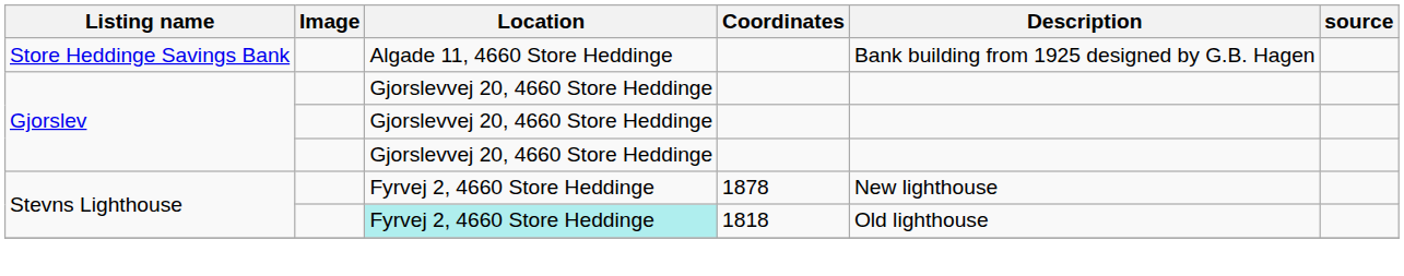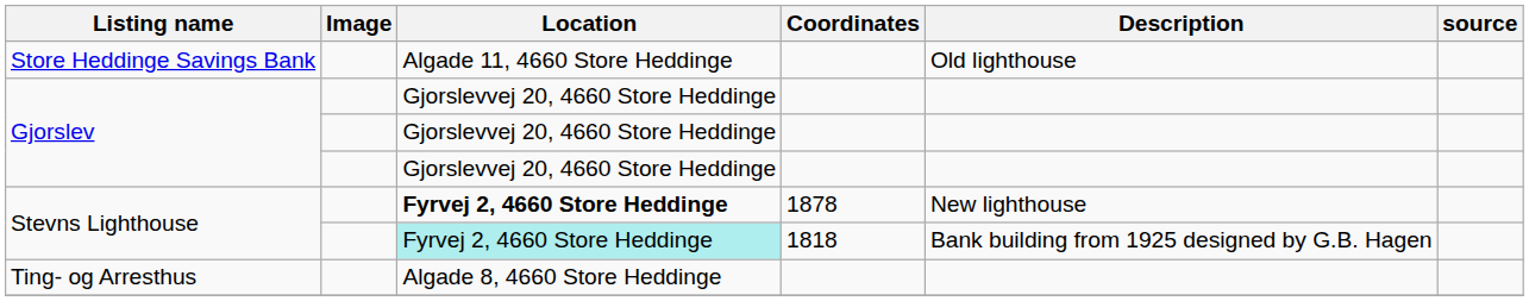 <table class="wikitable sortable">
 <tr>
 <th>Listing name</th>
 <th>Image</th>
 <th>Location</th>
 <th>Coordinates</th>
 <th>Description</th>
 <th>source</th>
 </tr>
 <tr>
 <td><a href='#'>Store Heddinge Savings Bank</a></td>
 <td></td>
 <td>Algade 11, 4660 Store Heddinge</td>
 <td></td>
-<td>Bank building from 1925 designed by G.B. Hagen</td>
+<td>Old lighthouse</td>
 <td></td>
 </tr>
 <tr>
 <td rowspan="3"><a href='#'>Gjorslev</a></td>
 <td></td>
 <td>Gjorslevvej 20, 4660 Store Heddinge</td>
 <td></td>
 <td></td>
 <td></td>
 </tr>
 <tr>
 <td></td>
 <td>Gjorslevvej 20, 4660 Store Heddinge</td>
 <td></td>
 <td></td>
 <td></td>
 </tr>
 <tr>
 <td></td>
 <td>Gjorslevvej 20, 4660 Store Heddinge</td>
 <td></td>
 <td></td>
 <td></td>
 </tr>
 <tr>
 <td rowspan="2">Stevns Lighthouse</td>
 <td></td>
-<td>Fyrvej 2, 4660 Store Heddinge</td>
+<td><strong>Fyrvej 2, 4660 Store Heddinge</strong></td>
 <td>1878</td>
 <td>New lighthouse</td>
 <td></td>
 </tr>
 <tr>
 <td></td>
 <td style="background: paleturquoise;">Fyrvej 2, 4660 Store Heddinge</td>
 <td>1818</td>
-<td>Old lighthouse</td>
+<td>Bank building from 1925 designed by G.B. Hagen</td>
+<td></td>
+</tr>
+<tr>
+<td>Ting- og Arresthus</td>
+<td></td>
+<td>Algade 8, 4660 Store Heddinge</td>
+<td></td>
+<td></td>
 <td></td>
 </tr>
 <tr>
 </tr>
 </table>
